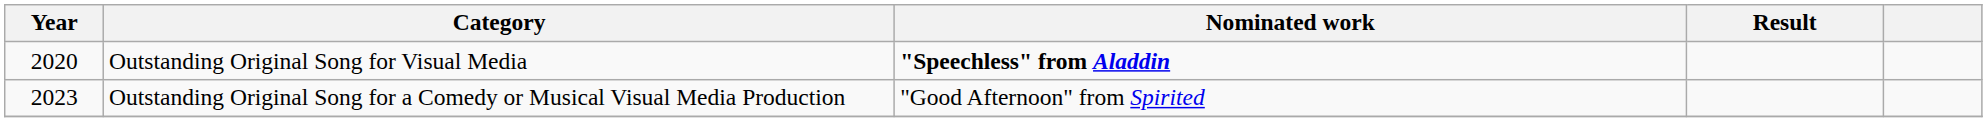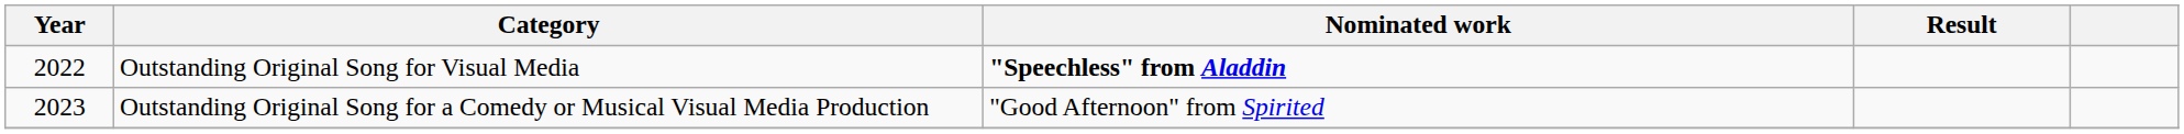 <table class="wikitable" style="width:85%;">
 <tr>
 <th width=5%>Year</th>
 <th style="width:40%;">Category</th>
 <th style="width:40%;">Nominated work</th>
 <th style="width:10%;">Result</th>
 <th width=5%></th>
 </tr>
 <tr>
-<td style="text-align:center;">2020</td>
+<td style="text-align:center;">2022</td>
 <td>Outstanding Original Song for Visual Media</td>
 <td><strong>"Speechless" from <em><a href='#'>Aladdin</a></em></strong></td>
 <td></td>
 <td align="center"></td>
 </tr>
 <tr>
 <td style="text-align:center;">2023</td>
 <td>Outstanding Original Song for a Comedy or Musical Visual Media Production</td>
 <td>"Good Afternoon" from <em><a href='#'>Spirited</a></em></td>
 <td></td>
 <td align="center"></td>
 </tr>
 <tr>
 </tr>
 </table>
